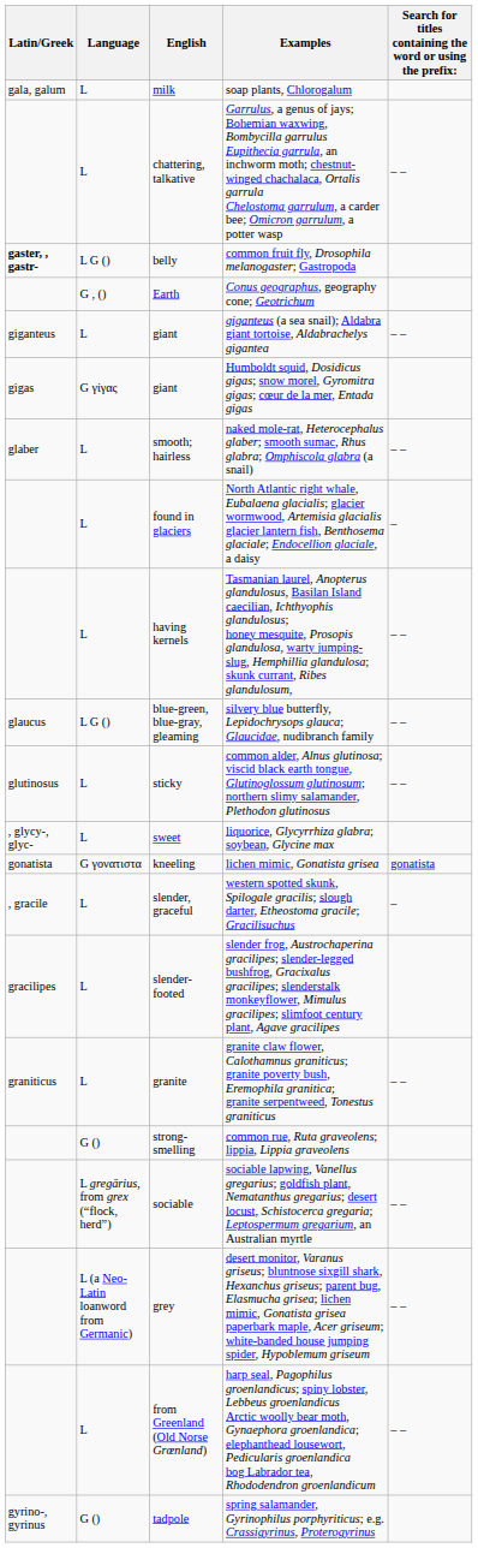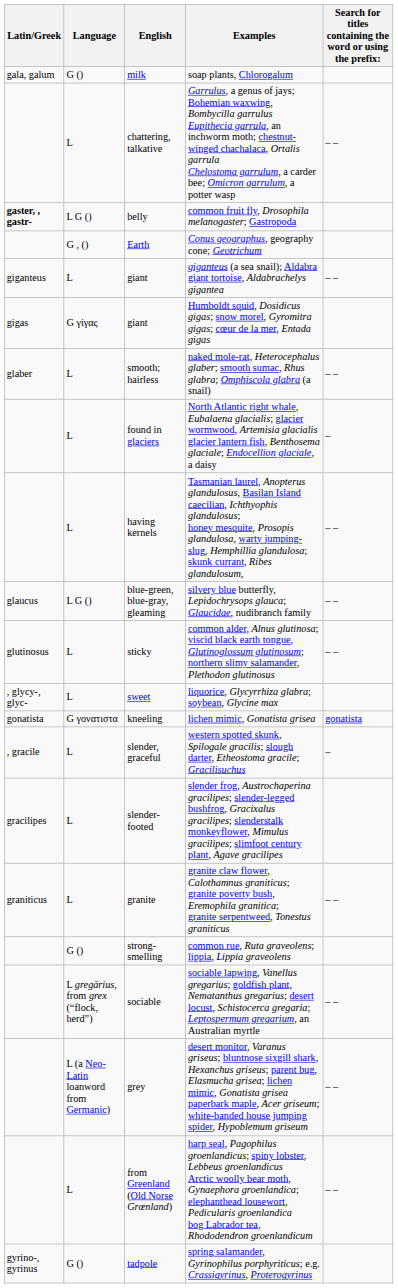 <table class="wikitable">
 <tr>
 <th>Latin/Greek</th>
 <th>Language</th>
 <th>English</th>
 <th>Examples</th>
 <th>Search for titles containing the word or using the prefix:</th>
 </tr>
 <tr>
 <td>gala, galum</td>
-<td>L</td>
+<td>G  ()</td>
 <td><a href='#'>milk</a></td>
 <td>soap plants, <a href='#'>Chlorogalum</a></td>
 <td></td>
 </tr>
 <tr>
 <td></td>
 <td>L</td>
 <td>chattering, talkative</td>
 <td><em><a href='#'>Garrulus</a></em>, a genus of jays; <a href='#'>Bohemian waxwing</a>, <em>Bombycilla garrulus</em><br> <em><a href='#'>Eupithecia garrula</a></em>, an inchworm moth; <a href='#'>chestnut-winged chachalaca</a>, <em>Ortalis garrula</em><br> <em><a href='#'>Chelostoma garrulum</a></em>, a carder bee; <a href='#'><em>Omicron garrulum</em></a>, a potter wasp</td>
 <td> –  – </td>
 </tr>
 <tr>
 <td><strong>gaster, , gastr-</strong></td>
 <td>L  G  ()</td>
 <td>belly</td>
 <td><a href='#'>common fruit fly</a>, <em>Drosophila melanogaster</em>; <a href='#'>Gastropoda</a></td>
 <td></td>
 </tr>
 <tr>
 <td></td>
 <td>G ,  ()</td>
 <td><a href='#'>Earth</a></td>
 <td><em><a href='#'>Conus geographus</a></em>, geography cone; <em><a href='#'>Geotrichum</a></em></td>
 <td></td>
 </tr>
 <tr>
 <td>giganteus</td>
 <td>L</td>
 <td>giant</td>
 <td><em><a href='#'>giganteus</a></em> (a sea snail); <a href='#'>Aldabra giant tortoise</a>, <em>Aldabrachelys gigantea</em></td>
 <td> –  – </td>
 </tr>
 <tr>
 <td>gigas</td>
 <td>G γίγας</td>
 <td>giant</td>
 <td><a href='#'>Humboldt squid</a>, <em>Dosidicus gigas</em>; <a href='#'>snow morel</a>, <em>Gyromitra gigas</em>; <a href='#'>cœur de la mer</a>, <em>Entada gigas</em></td>
 <td></td>
 </tr>
 <tr>
 <td>glaber</td>
 <td>L </td>
 <td>smooth; hairless</td>
 <td><a href='#'>naked mole-rat</a>, <em>Heterocephalus glaber</em>; <a href='#'>smooth sumac</a>, <em>Rhus glabra</em>; <em><a href='#'>Omphiscola glabra</a></em> (a snail)</td>
 <td> –  – </td>
 </tr>
 <tr>
 <td></td>
 <td>L</td>
 <td>found in <a href='#'>glaciers</a></td>
 <td><a href='#'>North Atlantic right whale</a>, <em>Eubalaena glacialis</em>; <a href='#'>glacier wormwood</a>, <em>Artemisia glacialis</em> <br> <a href='#'>glacier lantern fish</a>, <em>Benthosema glaciale</em>; <em><a href='#'>Endocellion glaciale</a></em>, a daisy</td>
 <td> – </td>
 </tr>
 <tr>
 <td> </td>
 <td>L</td>
 <td>having kernels</td>
 <td><a href='#'>Tasmanian laurel</a>, <em>Anopterus glandulosus</em>, <a href='#'>Basilan Island caecilian</a>, <em>Ichthyophis glandulosus</em>;<br> <a href='#'>honey mesquite</a>, <em>Prosopis glandulosa</em>, <a href='#'>warty jumping-slug</a>, <em>Hemphillia glandulosa</em>;<br> <a href='#'>skunk currant</a>, <em>Ribes glandulosum</em>,</td>
 <td> –  – </td>
 </tr>
 <tr>
 <td>glaucus</td>
 <td>L  G  ()</td>
 <td>blue-green, blue-gray, gleaming</td>
 <td><a href='#'>silvery blue</a> butterfly, <em>Lepidochrysops glauca</em>; <em><a href='#'>Glaucidae</a></em>, nudibranch family</td>
 <td> –  – </td>
 </tr>
 <tr>
 <td>glutinosus</td>
 <td>L </td>
 <td>sticky</td>
 <td><a href='#'>common alder</a>, <em>Alnus glutinosa</em>;<br> <a href='#'>viscid black earth tongue</a>, <em><a href='#'>Glutinoglossum glutinosum</a></em>;<br> <a href='#'>northern slimy salamander</a>, <em>Plethodon glutinosus</em></td>
 <td> –  – </td>
 </tr>
 <tr>
 <td>, glycy-, glyc-</td>
 <td>L </td>
 <td><a href='#'>sweet</a></td>
 <td><a href='#'>liquorice</a>, <em>Glycyrrhiza glabra</em>; <a href='#'>soybean</a>, <em>Glycine max</em></td>
 <td></td>
 </tr>
 <tr>
 <td>gonatista</td>
 <td>G γονατιστα</td>
 <td>kneeling</td>
 <td><a href='#'>lichen mimic</a>, <em>Gonatista grisea</em></td>
 <td><a href='#'>gonatista</a></td>
 </tr>
 <tr>
 <td>, gracile</td>
 <td>L</td>
 <td>slender, graceful</td>
 <td><a href='#'>western spotted skunk</a>, <em>Spilogale gracilis</em>; <a href='#'>slough darter</a>, <em>Etheostoma gracile</em>; <em><a href='#'>Gracilisuchus</a></em></td>
 <td> – </td>
 </tr>
 <tr>
 <td>gracilipes</td>
 <td>L </td>
 <td>slender-footed</td>
 <td><a href='#'>slender frog</a>, <em>Austrochaperina gracilipes</em>; <a href='#'>slender-legged bushfrog</a>, <em>Gracixalus gracilipes</em>; <a href='#'>slenderstalk monkeyflower</a>, <em>Mimulus gracilipes</em>; <a href='#'>slimfoot century plant</a>, <em>Agave gracilipes</em></td>
 <td></td>
 </tr>
 <tr>
 <td>graniticus</td>
 <td>L</td>
 <td>granite</td>
 <td><a href='#'>granite claw flower</a>, <em>Calothamnus graniticus</em>;<br> <a href='#'>granite poverty bush</a>, <em>Eremophila granitica</em>;<br> <a href='#'>granite serpentweed</a>, <em>Tonestus graniticus</em></td>
 <td> –  – </td>
 </tr>
 <tr>
 <td></td>
 <td>G  ()</td>
 <td>strong-smelling</td>
 <td><a href='#'>common rue</a>, <em>Ruta graveolens</em>; <a href='#'>lippia</a>, <em>Lippia graveolens</em></td>
 <td></td>
 </tr>
 <tr>
 <td></td>
 <td>L <em>gregārius</em>, from <em>grex</em> (“flock, herd”)</td>
 <td>sociable</td>
 <td><a href='#'>sociable lapwing</a>, <em>Vanellus gregarius</em>; <a href='#'>goldfish plant</a>, <em>Nematanthus gregarius</em>; <a href='#'>desert locust</a>, <em>Schistocerca gregaria</em>; <em><a href='#'>Leptospermum gregarium</a></em>, an Australian myrtle</td>
 <td> –  – </td>
 </tr>
 <tr>
 <td></td>
 <td>L (a <a href='#'>Neo-Latin</a> loanword from <a href='#'>Germanic</a>)</td>
 <td>grey</td>
 <td><a href='#'>desert monitor</a>, <em>Varanus griseus</em>; <a href='#'>bluntnose sixgill shark</a>, <em>Hexanchus griseus</em>; <a href='#'>parent bug</a>, <em>Elasmucha grisea</em>; <a href='#'>lichen mimic</a>, <em>Gonatista grisea</em><br><a href='#'>paperbark maple</a>, <em>Acer griseum</em>; <a href='#'>white-banded house jumping spider</a>, <em>Hypoblemum griseum</em></td>
 <td> –  – </td>
 </tr>
 <tr>
 <td></td>
 <td>L</td>
 <td>from <a href='#'>Greenland</a> (<a href='#'>Old Norse</a> <em>Grœnland</em>)</td>
 <td><a href='#'>harp seal</a>, <em>Pagophilus groenlandicus</em>; <a href='#'>spiny lobster</a>, <em>Lebbeus groenlandicus</em><br><a href='#'>Arctic woolly bear moth</a>, <em>Gynaephora groenlandica</em>; <a href='#'>elephanthead lousewort</a>, <em>Pedicularis groenlandica</em><br><a href='#'>bog Labrador tea</a>, <em>Rhododendron groenlandicum</em></td>
 <td> –  – </td>
 </tr>
 <tr>
 <td>gyrino-, gyrinus</td>
 <td>G  ()</td>
 <td><a href='#'>tadpole</a></td>
 <td><a href='#'>spring salamander</a>, <em>Gyrinophilus porphyriticus</em>; e.g. <em><a href='#'>Crassigyrinus</a></em>, <em><a href='#'>Proterogyrinus</a></em></td>
 <td></td>
 </tr>
 </table>
